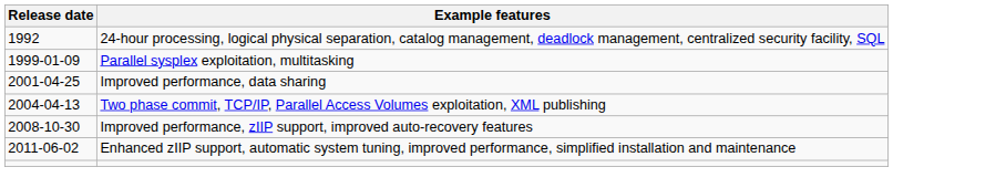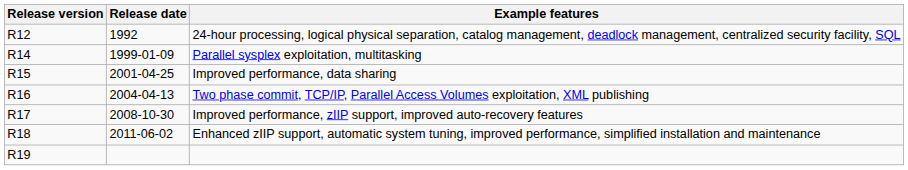 <table class="wikitable">
 <tr>
+<th>Release version</th>
 <th>Release date</th>
 <th>Example features</th>
 </tr>
 <tr>
+<td>R12</td>
 <td>1992</td>
 <td>24-hour processing, logical physical separation, catalog management, <a href='#'>deadlock</a> management, centralized security facility, <a href='#'>SQL</a></td>
 </tr>
 <tr>
+<td>R14</td>
 <td>1999-01-09</td>
 <td><a href='#'>Parallel sysplex</a> exploitation, multitasking</td>
 </tr>
 <tr>
+<td>R15</td>
 <td>2001-04-25</td>
 <td>Improved performance, data sharing</td>
 </tr>
 <tr>
+<td>R16</td>
 <td>2004-04-13</td>
 <td><a href='#'>Two phase commit</a>, <a href='#'>TCP/IP</a>, <a href='#'>Parallel Access Volumes</a> exploitation, <a href='#'>XML</a> publishing</td>
 </tr>
 <tr>
+<td>R17</td>
 <td>2008-10-30</td>
 <td>Improved performance, <a href='#'>zIIP</a> support, improved auto-recovery features</td>
 </tr>
 <tr>
+<td>R18</td>
 <td>2011-06-02</td>
 <td>Enhanced zIIP support, automatic system tuning, improved performance, simplified installation and maintenance</td>
 </tr>
 <tr>
+<td>R19</td>
 <td></td>
 <td></td>
 </tr>
 </table>
